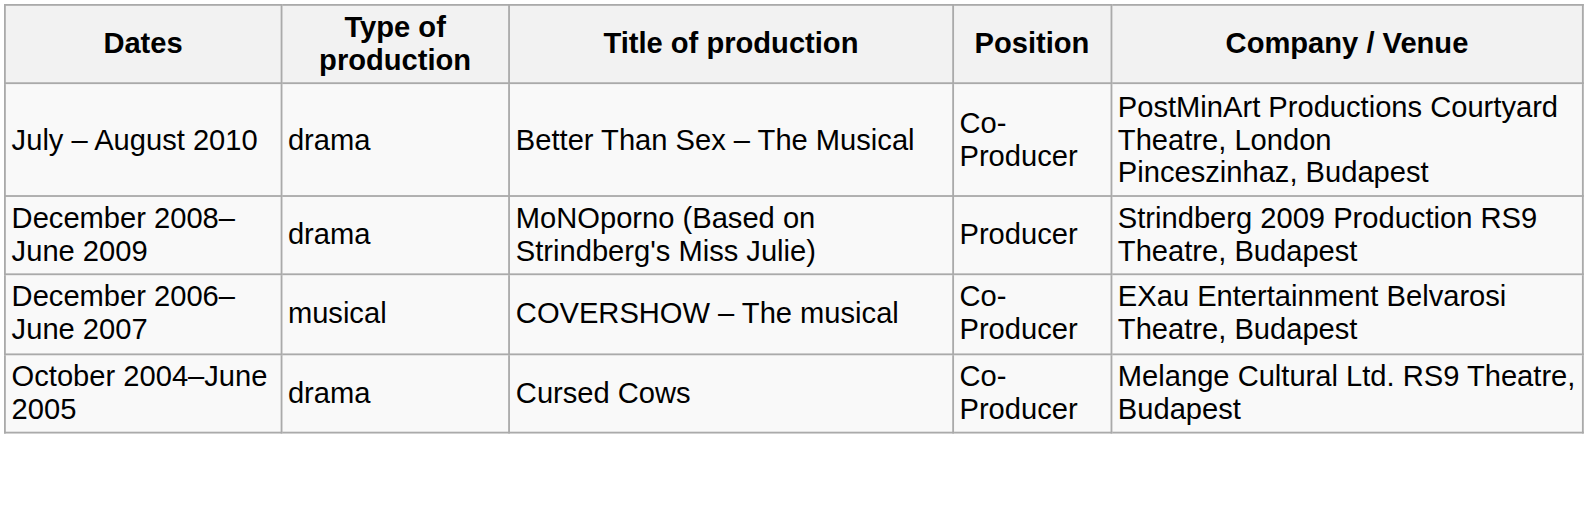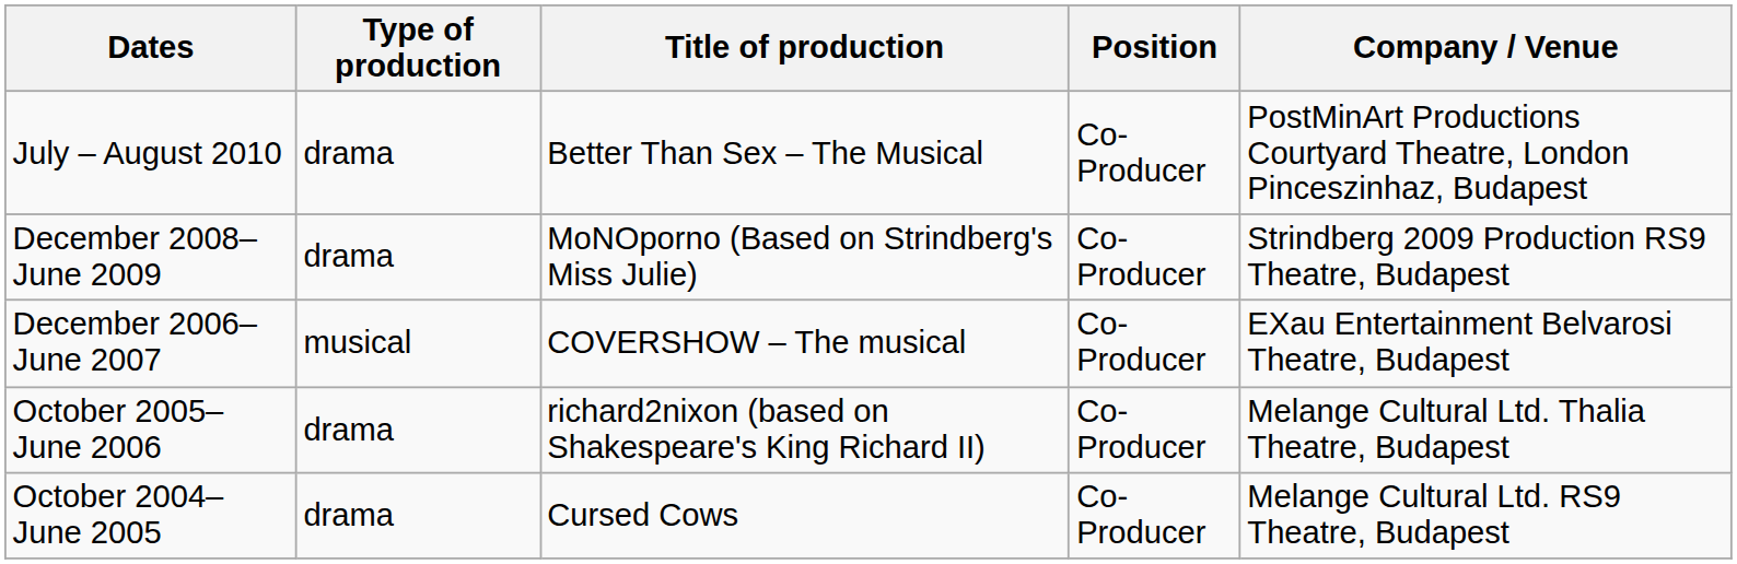 <table class="wikitable">
 <tr>
 <th>Dates</th>
 <th>Type of production</th>
 <th>Title of production</th>
 <th>Position</th>
 <th>Company / Venue</th>
 </tr>
 <tr>
 <td>July – August 2010</td>
 <td>drama</td>
 <td>Better Than Sex – The Musical</td>
 <td>Co-Producer</td>
 <td>PostMinArt Productions Courtyard Theatre, London<br>Pinceszinhaz, Budapest</td>
 </tr>
 <tr>
 <td>December 2008–June 2009</td>
 <td>drama</td>
 <td>MoNOporno (Based on Strindberg's Miss Julie)</td>
-<td>Producer</td>
+<td>Co-Producer</td>
 <td>Strindberg 2009 Production RS9 Theatre, Budapest</td>
 </tr>
 <tr>
 <td>December 2006–June 2007</td>
 <td>musical</td>
 <td>COVERSHOW – The musical</td>
 <td>Co-Producer</td>
 <td>EXau Entertainment Belvarosi Theatre, Budapest</td>
 </tr>
 <tr>
+<td>October 2005–June 2006</td>
+<td>drama</td>
+<td>richard2nixon (based on Shakespeare's King Richard II)</td>
+<td>Co-Producer</td>
+<td>Melange Cultural Ltd. Thalia Theatre, Budapest</td>
+</tr>
+<tr>
 <td>October 2004–June 2005</td>
 <td>drama</td>
 <td>Cursed Cows</td>
 <td>Co-Producer</td>
 <td>Melange Cultural Ltd. RS9 Theatre, Budapest</td>
 </tr>
 </table>
